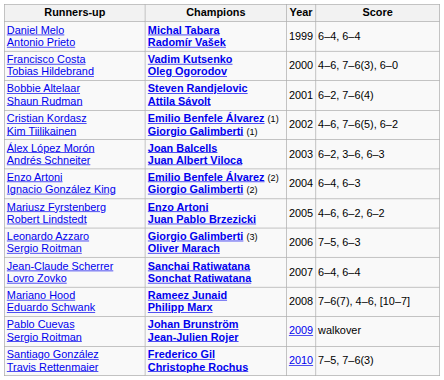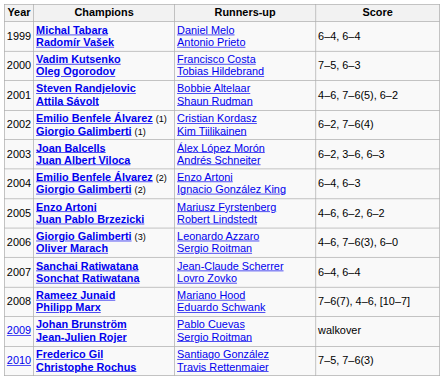 <table class="wikitable">
 <tr>
+<th>Year</th>
+<th width="200">Champions</th>
 <th width="200">Runners-up</th>
-<th width="200">Champions</th>
-<th>Year</th>
 <th width="175">Score</th>
 </tr>
 <tr>
+<td>1999</td>
+<td> <strong><a href='#'>Michal Tabara</a></strong> <br>  <strong><a href='#'>Radomír Vašek</a></strong></td>
 <td> <a href='#'>Daniel Melo</a> <br>  <a href='#'>Antonio Prieto</a></td>
-<td> <strong><a href='#'>Michal Tabara</a></strong> <br>  <strong><a href='#'>Radomír Vašek</a></strong></td>
-<td>1999</td>
 <td>6–4, 6–4</td>
 </tr>
 <tr>
+<td>2000</td>
+<td> <strong><a href='#'>Vadim Kutsenko</a></strong> <br>  <strong><a href='#'>Oleg Ogorodov</a></strong></td>
 <td> <a href='#'>Francisco Costa</a> <br>  <a href='#'>Tobias Hildebrand</a></td>
-<td> <strong><a href='#'>Vadim Kutsenko</a></strong> <br>  <strong><a href='#'>Oleg Ogorodov</a></strong></td>
-<td>2000</td>
+<td>7–5, 6–3</td>
+</tr>
+<tr>
+<td>2001</td>
+<td> <strong><a href='#'>Steven Randjelovic</a></strong> <br>  <strong><a href='#'>Attila Sávolt</a></strong></td>
+<td> <a href='#'>Bobbie Altelaar</a> <br>  <a href='#'>Shaun Rudman</a></td>
+<td>4–6, 7–6(5), 6–2</td>
+</tr>
+<tr>
+<td>2002</td>
+<td> <strong><a href='#'>Emilio Benfele Álvarez</a></strong> <small>(1)</small><br>  <strong><a href='#'>Giorgio Galimberti</a></strong> <small>(1)</small></td>
+<td> <a href='#'>Cristian Kordasz</a> <br>  <a href='#'>Kim Tiilikainen</a></td>
+<td>6–2, 7–6(4)</td>
+</tr>
+<tr>
+<td>2003</td>
+<td> <strong><a href='#'>Joan Balcells</a></strong> <br>  <strong><a href='#'>Juan Albert Viloca</a></strong></td>
+<td> <a href='#'>Álex López Morón</a> <br>  <a href='#'>Andrés Schneiter</a></td>
+<td>6–2, 3–6, 6–3</td>
+</tr>
+<tr>
+<td>2004</td>
+<td> <strong><a href='#'>Emilio Benfele Álvarez</a></strong> <small>(2)</small><br>  <strong><a href='#'>Giorgio Galimberti</a></strong> <small>(2)</small></td>
+<td> <a href='#'>Enzo Artoni</a> <br>  <a href='#'>Ignacio González King</a></td>
+<td>6–4, 6–3</td>
+</tr>
+<tr>
+<td>2005</td>
+<td> <strong><a href='#'>Enzo Artoni</a></strong> <br>  <strong><a href='#'>Juan Pablo Brzezicki</a></strong></td>
+<td> <a href='#'>Mariusz Fyrstenberg</a> <br>  <a href='#'>Robert Lindstedt</a></td>
+<td>4–6, 6–2, 6–2</td>
+</tr>
+<tr>
+<td>2006</td>
+<td> <strong><a href='#'>Giorgio Galimberti</a></strong> <small>(3)</small><br>  <strong><a href='#'>Oliver Marach</a></strong></td>
+<td> <a href='#'>Leonardo Azzaro</a> <br>  <a href='#'>Sergio Roitman</a></td>
 <td>4–6, 7–6(3), 6–0</td>
 </tr>
 <tr>
-<td> <a href='#'>Bobbie Altelaar</a> <br>  <a href='#'>Shaun Rudman</a></td>
-<td> <strong><a href='#'>Steven Randjelovic</a></strong> <br>  <strong><a href='#'>Attila Sávolt</a></strong></td>
-<td>2001</td>
-<td>6–2, 7–6(4)</td>
-</tr>
-<tr>
-<td> <a href='#'>Cristian Kordasz</a> <br>  <a href='#'>Kim Tiilikainen</a></td>
-<td> <strong><a href='#'>Emilio Benfele Álvarez</a></strong> <small>(1)</small><br>  <strong><a href='#'>Giorgio Galimberti</a></strong> <small>(1)</small></td>
-<td>2002</td>
-<td>4–6, 7–6(5), 6–2</td>
-</tr>
-<tr>
-<td> <a href='#'>Álex López Morón</a> <br>  <a href='#'>Andrés Schneiter</a></td>
-<td> <strong><a href='#'>Joan Balcells</a></strong> <br>  <strong><a href='#'>Juan Albert Viloca</a></strong></td>
-<td>2003</td>
-<td>6–2, 3–6, 6–3</td>
-</tr>
-<tr>
-<td> <a href='#'>Enzo Artoni</a> <br>  <a href='#'>Ignacio González King</a></td>
-<td> <strong><a href='#'>Emilio Benfele Álvarez</a></strong> <small>(2)</small><br>  <strong><a href='#'>Giorgio Galimberti</a></strong> <small>(2)</small></td>
-<td>2004</td>
-<td>6–4, 6–3</td>
-</tr>
-<tr>
-<td> <a href='#'>Mariusz Fyrstenberg</a> <br>  <a href='#'>Robert Lindstedt</a></td>
-<td> <strong><a href='#'>Enzo Artoni</a></strong> <br>  <strong><a href='#'>Juan Pablo Brzezicki</a></strong></td>
-<td>2005</td>
-<td>4–6, 6–2, 6–2</td>
-</tr>
-<tr>
-<td> <a href='#'>Leonardo Azzaro</a> <br>  <a href='#'>Sergio Roitman</a></td>
-<td> <strong><a href='#'>Giorgio Galimberti</a></strong> <small>(3)</small><br>  <strong><a href='#'>Oliver Marach</a></strong></td>
-<td>2006</td>
-<td>7–5, 6–3</td>
-</tr>
-<tr>
+<td>2007</td>
+<td> <strong><a href='#'>Sanchai Ratiwatana</a></strong> <br>  <strong><a href='#'>Sonchat Ratiwatana</a></strong></td>
 <td> <a href='#'>Jean-Claude Scherrer</a> <br>  <a href='#'>Lovro Zovko</a></td>
-<td> <strong><a href='#'>Sanchai Ratiwatana</a></strong> <br>  <strong><a href='#'>Sonchat Ratiwatana</a></strong></td>
-<td>2007</td>
 <td>6–4, 6–4</td>
 </tr>
 <tr>
+<td>2008</td>
+<td> <strong><a href='#'>Rameez Junaid</a></strong> <br>  <strong><a href='#'>Philipp Marx</a></strong></td>
 <td> <a href='#'>Mariano Hood</a> <br>  <a href='#'>Eduardo Schwank</a></td>
-<td> <strong><a href='#'>Rameez Junaid</a></strong> <br>  <strong><a href='#'>Philipp Marx</a></strong></td>
-<td>2008</td>
 <td>7–6(7), 4–6, [10–7]</td>
 </tr>
 <tr>
+<td><a href='#'>2009</a></td>
+<td> <strong><a href='#'>Johan Brunström</a></strong><br> <strong><a href='#'>Jean-Julien Rojer</a></strong></td>
 <td> <a href='#'>Pablo Cuevas</a><br> <a href='#'>Sergio Roitman</a></td>
-<td> <strong><a href='#'>Johan Brunström</a></strong><br> <strong><a href='#'>Jean-Julien Rojer</a></strong></td>
-<td><a href='#'>2009</a></td>
 <td>walkover</td>
 </tr>
 <tr>
+<td><a href='#'>2010</a></td>
+<td> <strong><a href='#'>Frederico Gil</a></strong><br> <strong><a href='#'>Christophe Rochus</a></strong></td>
 <td> <a href='#'>Santiago González</a><br> <a href='#'>Travis Rettenmaier</a></td>
-<td> <strong><a href='#'>Frederico Gil</a></strong><br> <strong><a href='#'>Christophe Rochus</a></strong></td>
-<td><a href='#'>2010</a></td>
 <td>7–5, 7–6(3)</td>
 </tr>
 </table>
